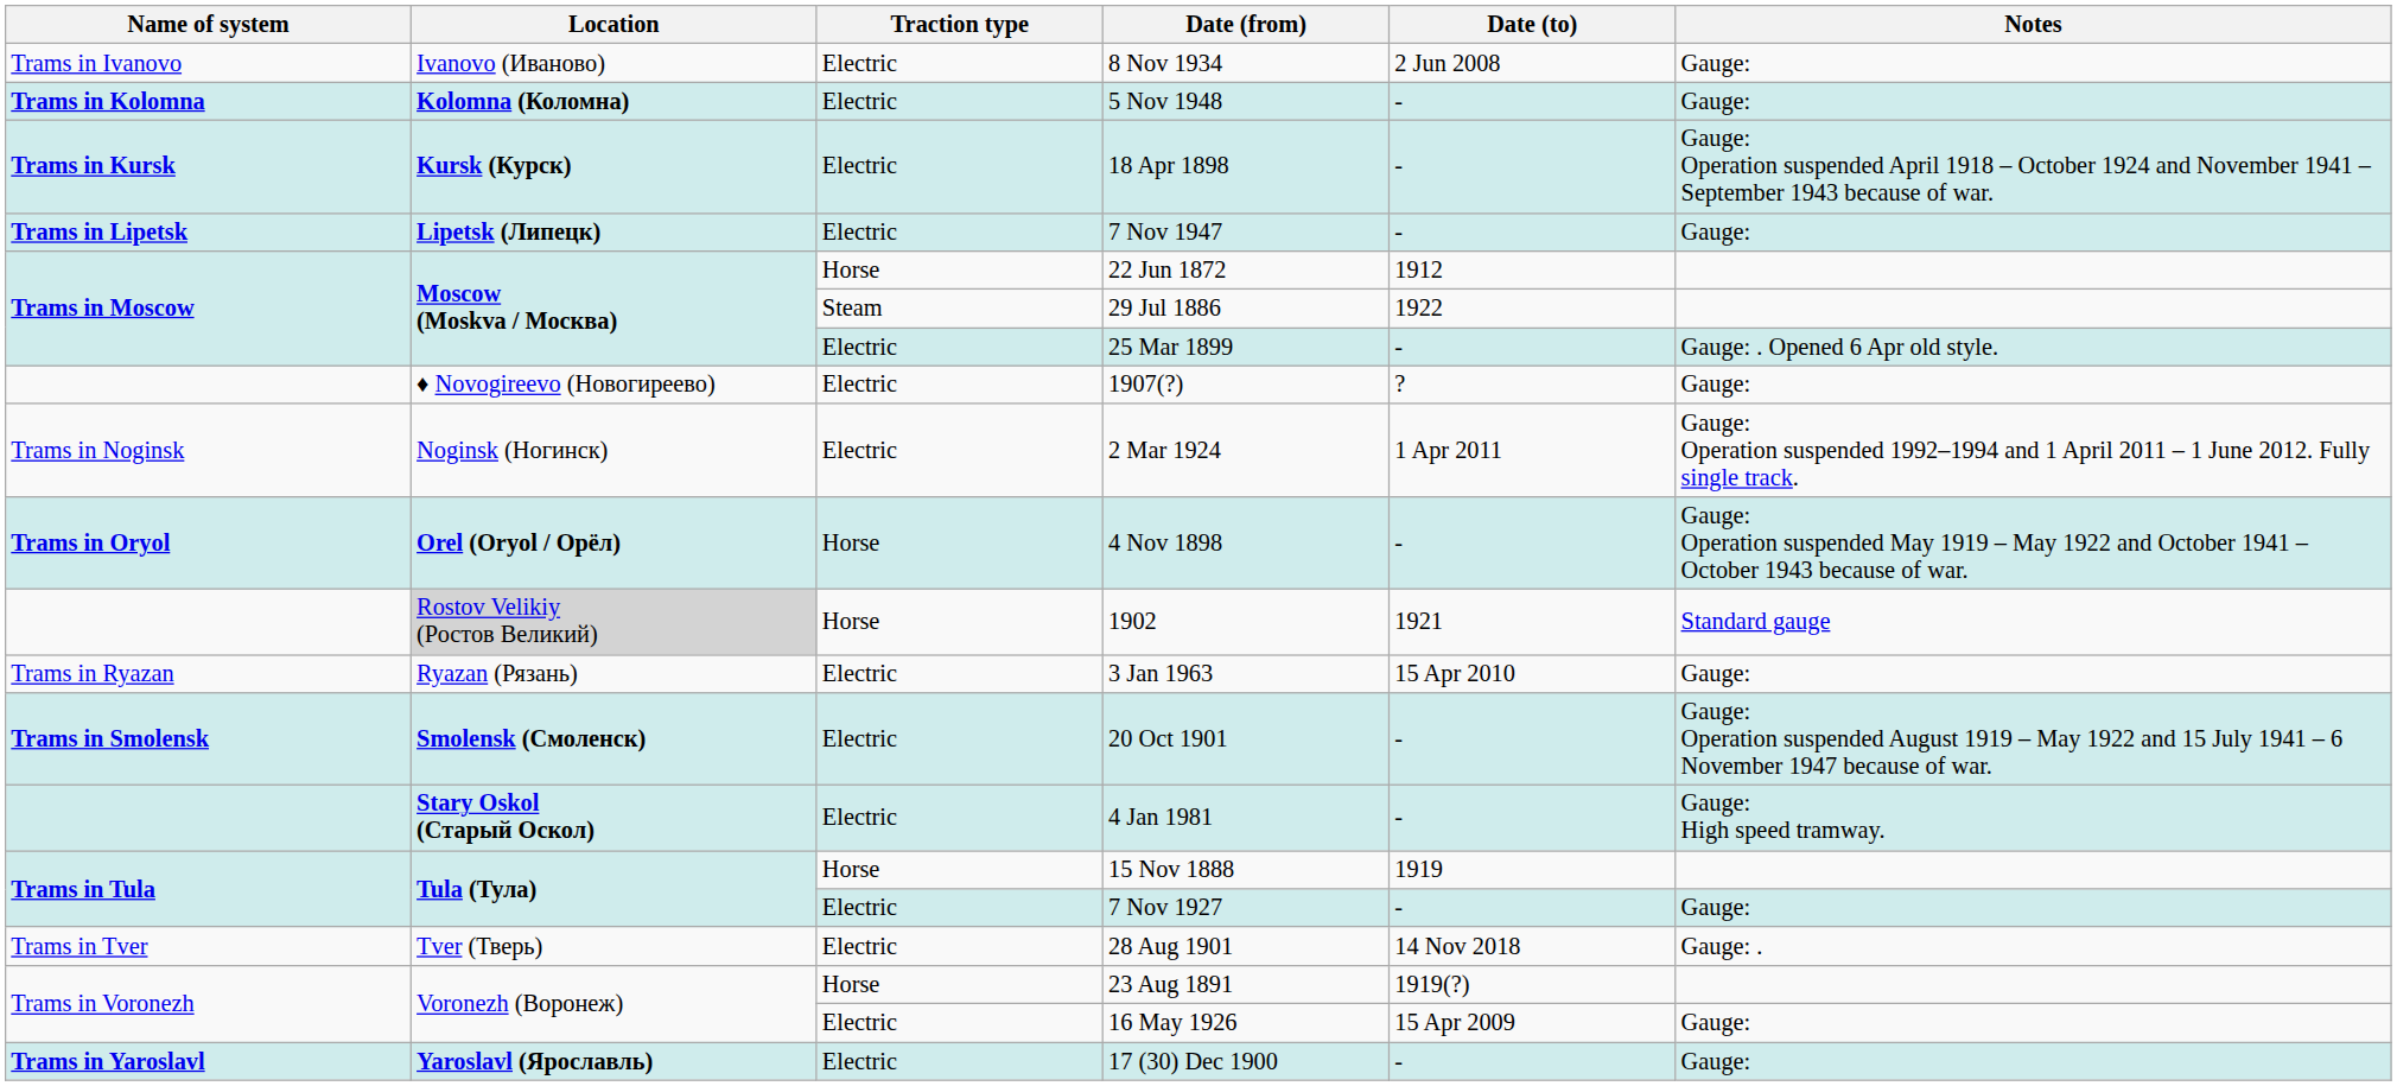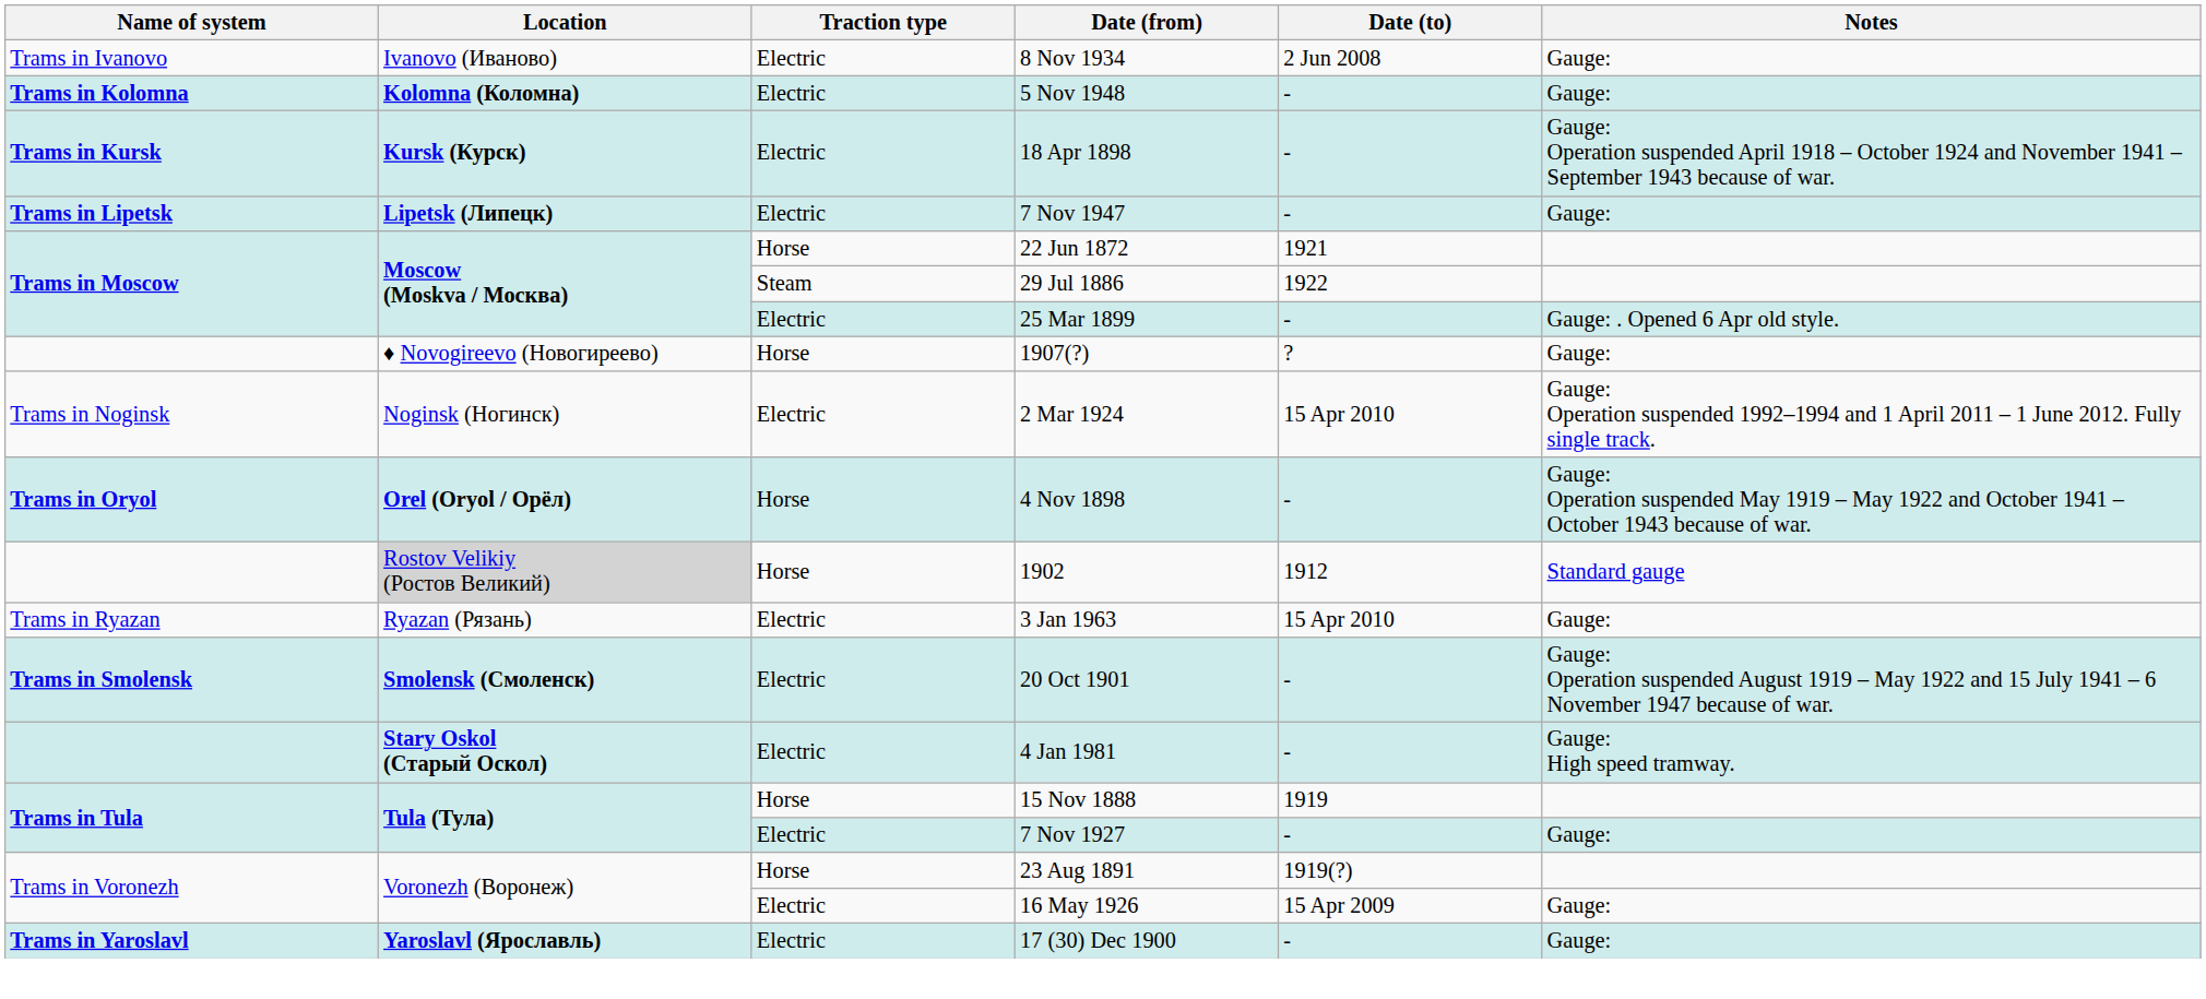 <table class="wikitable sortable" style="width:100%;">
 <tr>
 <th style="width:17%;">Name of system</th>
 <th style="width:17%;">Location</th>
 <th style="width:12%;">Traction type</th>
 <th style="width:12%;">Date (from)</th>
 <th style="width:12%;">Date (to)</th>
 <th style="width:30%;">Notes</th>
 </tr>
 <tr>
 <td><a href='#'>Trams in Ivanovo</a></td>
 <td><a href='#'>Ivanovo</a> (Иваново)</td>
 <td>Electric</td>
 <td>8 Nov 1934</td>
 <td>2 Jun 2008</td>
 <td>Gauge: </td>
 </tr>
 <tr style="background:#CFECEC">
 <td><strong><a href='#'>Trams in Kolomna</a></strong></td>
 <td><strong><a href='#'>Kolomna</a> (Коломна)</strong></td>
 <td>Electric</td>
 <td>5 Nov 1948</td>
 <td>-</td>
 <td>Gauge: </td>
 </tr>
 <tr style="background:#CFECEC">
 <td><strong><a href='#'>Trams in Kursk</a></strong></td>
 <td><strong><a href='#'>Kursk</a> (Курск)</strong></td>
 <td>Electric</td>
 <td>18 Apr 1898</td>
 <td>-</td>
 <td>Gauge: <br>Operation suspended April 1918 – October 1924 and November 1941 – September 1943 because of war.</td>
 </tr>
 <tr style="background:#CFECEC">
 <td><strong><a href='#'>Trams in Lipetsk</a></strong></td>
 <td><strong><a href='#'>Lipetsk</a> (Липецк)</strong></td>
 <td>Electric</td>
 <td>7 Nov 1947</td>
 <td>-</td>
 <td>Gauge: </td>
 </tr>
 <tr>
 <td style="background:#CFECEC" rowspan="3"><strong><a href='#'>Trams in Moscow</a></strong></td>
 <td style="background:#CFECEC" rowspan="3"><strong><a href='#'>Moscow</a><br>(Moskva / Москва)</strong></td>
 <td>Horse</td>
 <td>22 Jun 1872</td>
-<td>1912</td>
+<td>1921</td>
 <td> </td>
 </tr>
 <tr>
 <td>Steam</td>
 <td>29 Jul 1886</td>
 <td>1922</td>
 <td> </td>
 </tr>
 <tr>
 <td style="background:#CFECEC">Electric</td>
 <td style="background:#CFECEC">25 Mar 1899</td>
 <td style="background:#CFECEC">-</td>
 <td style="background:#CFECEC">Gauge: . Opened 6 Apr old style.</td>
 </tr>
 <tr>
 <td> </td>
 <td>♦ <a href='#'>Novogireevo</a> (Новогиреево)</td>
-<td>Electric</td>
+<td>Horse</td>
 <td>1907(?)</td>
 <td>?</td>
 <td>Gauge: </td>
 </tr>
 <tr>
 <td><a href='#'>Trams in Noginsk</a></td>
 <td><a href='#'>Noginsk</a> (Ногинск)</td>
 <td>Electric</td>
 <td>2 Mar 1924</td>
-<td>1 Apr 2011</td>
+<td>15 Apr 2010</td>
 <td>Gauge: <br>Operation suspended 1992–1994 and 1 April 2011 – 1 June 2012. Fully <a href='#'>single track</a>.</td>
 </tr>
 <tr style="background:#CFECEC">
 <td><strong><a href='#'>Trams in Oryol</a></strong></td>
 <td><strong><a href='#'>Orel</a> (Oryol / Орёл)</strong></td>
 <td>Horse</td>
 <td>4 Nov 1898</td>
 <td>-</td>
 <td>Gauge: <br>Operation suspended May 1919 – May 1922 and October 1941 – October 1943 because of war.</td>
 </tr>
 <tr>
 <td> </td>
 <td style="background: lightgrey;"><a href='#'>Rostov Velikiy</a><br>(Ростов Великий)</td>
 <td>Horse</td>
 <td>1902</td>
-<td>1921</td>
+<td>1912</td>
 <td><a href='#'>Standard gauge</a></td>
 </tr>
 <tr>
 <td><a href='#'>Trams in Ryazan</a></td>
 <td><a href='#'>Ryazan</a> (Рязань)</td>
 <td>Electric</td>
 <td>3 Jan 1963</td>
 <td>15 Apr 2010</td>
 <td>Gauge: </td>
 </tr>
 <tr style="background:#CFECEC">
 <td><strong><a href='#'>Trams in Smolensk</a></strong></td>
 <td><strong><a href='#'>Smolensk</a> (Смоленск)</strong></td>
 <td>Electric</td>
 <td>20 Oct 1901</td>
 <td>-</td>
 <td>Gauge: <br>Operation suspended August 1919 – May 1922 and 15 July 1941 – 6 November 1947 because of war.</td>
 </tr>
 <tr style="background:#CFECEC">
 <td><strong></strong></td>
 <td><strong><a href='#'>Stary Oskol</a><br>(Старый Оскол)</strong></td>
 <td>Electric</td>
 <td>4 Jan 1981</td>
 <td>-</td>
 <td>Gauge: <br>High speed tramway.</td>
 </tr>
 <tr>
 <td style="background:#CFECEC" rowspan="2"><strong><a href='#'>Trams in Tula</a></strong></td>
 <td style="background:#CFECEC" rowspan="2"><strong><a href='#'>Tula</a> (Тула)</strong></td>
 <td>Horse</td>
 <td>15 Nov 1888</td>
 <td>1919</td>
 <td> </td>
 </tr>
 <tr>
 <td style="background:#CFECEC">Electric</td>
 <td style="background:#CFECEC">7 Nov 1927</td>
 <td style="background:#CFECEC">-</td>
 <td style="background:#CFECEC">Gauge: </td>
 </tr>
 <tr>
-<td><a href='#'>Trams in Tver</a></td>
-<td><a href='#'>Tver</a> (Тверь)</td>
-<td>Electric</td>
-<td>28 Aug 1901</td>
-<td>14 Nov 2018</td>
-<td>Gauge: .</td>
-</tr>
-<tr>
 <td rowspan="2"><a href='#'>Trams in Voronezh</a></td>
 <td rowspan="2"><a href='#'>Voronezh</a> (Воронеж)</td>
 <td>Horse</td>
 <td>23 Aug 1891</td>
 <td>1919(?)</td>
 <td> </td>
 </tr>
 <tr>
 <td>Electric</td>
 <td>16 May 1926</td>
 <td>15 Apr 2009</td>
 <td>Gauge: </td>
 </tr>
 <tr style="background:#CFECEC">
 <td><strong><a href='#'>Trams in Yaroslavl</a></strong></td>
 <td><strong><a href='#'>Yaroslavl</a> (Ярославль)</strong></td>
 <td>Electric</td>
 <td>17 (30) Dec 1900</td>
 <td>-</td>
 <td>Gauge: </td>
 </tr>
 </table>
